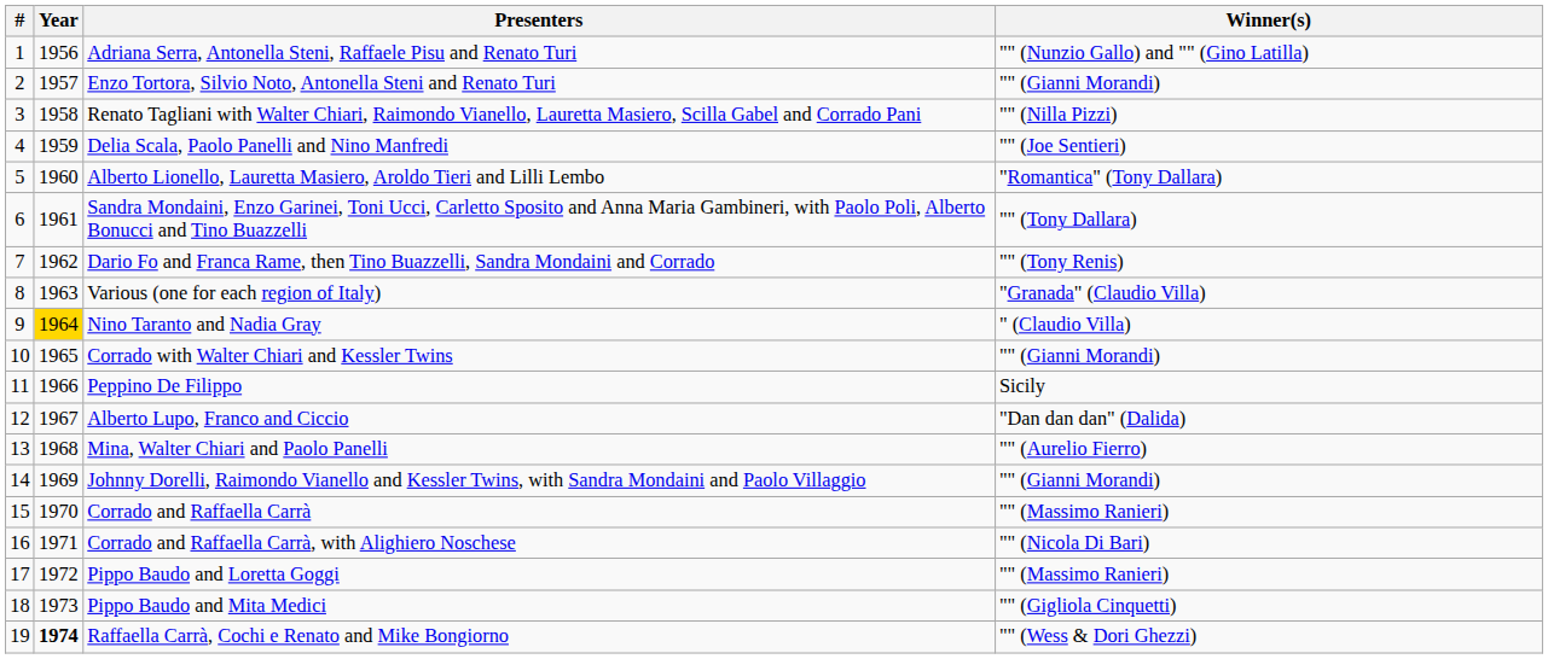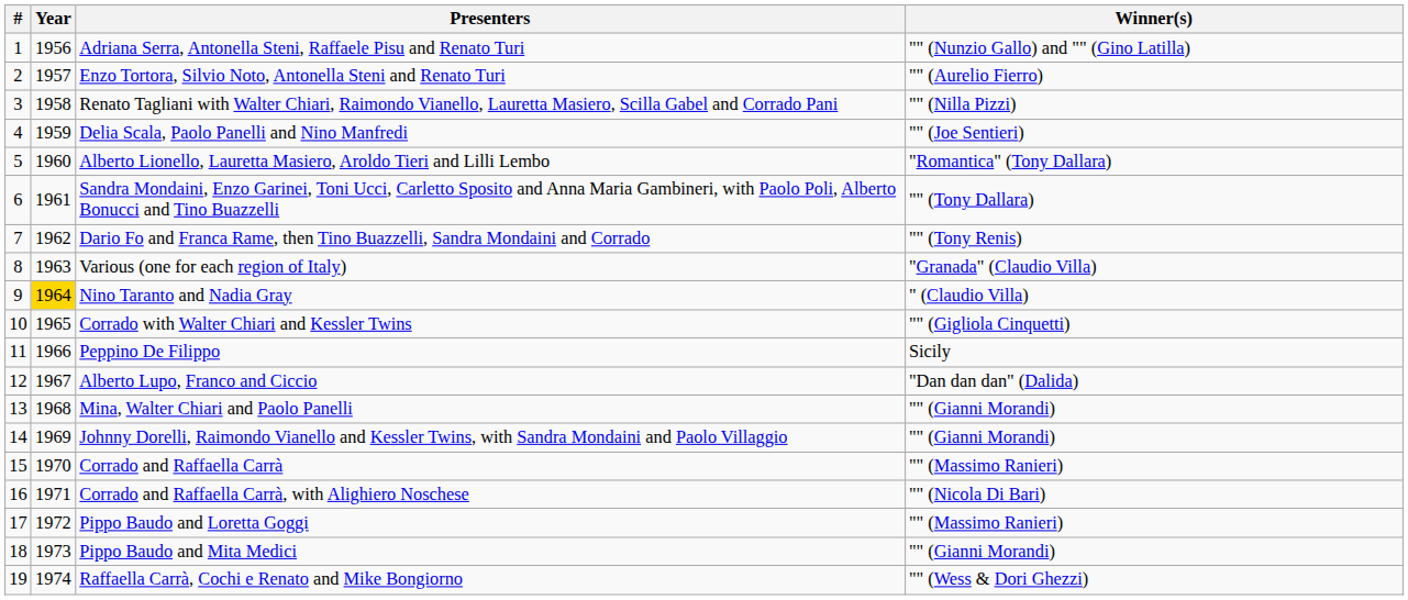 <table class="wikitable sortable">
 <tr>
 <th width="1%">#</th>
 <th width="3%">Year</th>
 <th width="60%">Presenters</th>
 <th width="36%">Winner(s)</th>
 </tr>
 <tr>
 <td style="text-align:center">1</td>
 <td>1956</td>
 <td><a href='#'>Adriana Serra</a>, <a href='#'>Antonella Steni</a>, <a href='#'>Raffaele Pisu</a> and <a href='#'>Renato Turi</a></td>
 <td>"" (<a href='#'>Nunzio Gallo</a>) and "" (<a href='#'>Gino Latilla</a>)</td>
 </tr>
 <tr>
 <td style="text-align:center">2</td>
 <td>1957</td>
 <td><a href='#'>Enzo Tortora</a>, <a href='#'>Silvio Noto</a>, <a href='#'>Antonella Steni</a> and <a href='#'>Renato Turi</a></td>
-<td>"" (<a href='#'>Gianni Morandi</a>)</td>
+<td>"" (<a href='#'>Aurelio Fierro</a>)</td>
 </tr>
 <tr>
 <td style="text-align:center">3</td>
 <td>1958</td>
 <td>Renato Tagliani with <a href='#'>Walter Chiari</a>, <a href='#'>Raimondo Vianello</a>, <a href='#'>Lauretta Masiero</a>, <a href='#'>Scilla Gabel</a> and <a href='#'>Corrado Pani</a></td>
 <td>"" (<a href='#'>Nilla Pizzi</a>)</td>
 </tr>
 <tr>
 <td style="text-align:center">4</td>
 <td>1959</td>
 <td><a href='#'>Delia Scala</a>, <a href='#'>Paolo Panelli</a> and <a href='#'>Nino Manfredi</a></td>
 <td>"" (<a href='#'>Joe Sentieri</a>)</td>
 </tr>
 <tr>
 <td style="text-align:center">5</td>
 <td>1960</td>
 <td><a href='#'>Alberto Lionello</a>, <a href='#'>Lauretta Masiero</a>, <a href='#'>Aroldo Tieri</a> and Lilli Lembo</td>
 <td>"<a href='#'>Romantica</a>" (<a href='#'>Tony Dallara</a>)</td>
 </tr>
 <tr>
 <td style="text-align:center">6</td>
 <td>1961</td>
 <td><a href='#'>Sandra Mondaini</a>, <a href='#'>Enzo Garinei</a>, <a href='#'>Toni Ucci</a>, <a href='#'>Carletto Sposito</a> and Anna Maria Gambineri, with <a href='#'>Paolo Poli</a>, <a href='#'>Alberto Bonucci</a> and <a href='#'>Tino Buazzelli</a></td>
 <td>"" (<a href='#'>Tony Dallara</a>)</td>
 </tr>
 <tr>
 <td style="text-align:center">7</td>
 <td>1962</td>
 <td><a href='#'>Dario Fo</a> and <a href='#'>Franca Rame</a>, then <a href='#'>Tino Buazzelli</a>, <a href='#'>Sandra Mondaini</a> and <a href='#'>Corrado</a></td>
 <td>"" (<a href='#'>Tony Renis</a>)</td>
 </tr>
 <tr>
 <td style="text-align:center">8</td>
 <td>1963</td>
 <td>Various (one for each <a href='#'>region of Italy</a>)</td>
 <td>"<a href='#'>Granada</a>" (<a href='#'>Claudio Villa</a>)</td>
 </tr>
 <tr>
 <td style="text-align:center">9</td>
 <td style="background: gold;">1964</td>
 <td><a href='#'>Nino Taranto</a> and <a href='#'>Nadia Gray</a></td>
 <td>" (<a href='#'>Claudio Villa</a>)</td>
 </tr>
 <tr>
 <td style="text-align:center">10</td>
 <td>1965</td>
 <td><a href='#'>Corrado</a> with <a href='#'>Walter Chiari</a> and <a href='#'>Kessler Twins</a></td>
-<td>"" (<a href='#'>Gianni Morandi</a>)</td>
+<td>"" (<a href='#'>Gigliola Cinquetti</a>)</td>
 </tr>
 <tr>
 <td style="text-align:center">11</td>
 <td>1966</td>
 <td><a href='#'>Peppino De Filippo</a></td>
 <td>Sicily</td>
 </tr>
 <tr>
 <td style="text-align:center">12</td>
 <td>1967</td>
 <td><a href='#'>Alberto Lupo</a>, <a href='#'>Franco and Ciccio</a></td>
 <td>"Dan dan dan" (<a href='#'>Dalida</a>)</td>
 </tr>
 <tr>
 <td style="text-align:center">13</td>
 <td>1968</td>
 <td><a href='#'>Mina</a>, <a href='#'>Walter Chiari</a> and <a href='#'>Paolo Panelli</a></td>
-<td>"" (<a href='#'>Aurelio Fierro</a>)</td>
+<td>"" (<a href='#'>Gianni Morandi</a>)</td>
 </tr>
 <tr>
 <td style="text-align:center">14</td>
 <td>1969</td>
 <td><a href='#'>Johnny Dorelli</a>, <a href='#'>Raimondo Vianello</a> and <a href='#'>Kessler Twins</a>, with <a href='#'>Sandra Mondaini</a> and <a href='#'>Paolo Villaggio</a></td>
 <td>"" (<a href='#'>Gianni Morandi</a>)</td>
 </tr>
 <tr>
 <td style="text-align:center">15</td>
 <td>1970</td>
 <td><a href='#'>Corrado</a> and <a href='#'>Raffaella Carrà</a></td>
 <td>"" (<a href='#'>Massimo Ranieri</a>)</td>
 </tr>
 <tr>
 <td style="text-align:center">16</td>
 <td>1971</td>
 <td><a href='#'>Corrado</a> and <a href='#'>Raffaella Carrà</a>, with <a href='#'>Alighiero Noschese</a></td>
 <td>"" (<a href='#'>Nicola Di Bari</a>)</td>
 </tr>
 <tr>
 <td style="text-align:center">17</td>
 <td>1972</td>
 <td><a href='#'>Pippo Baudo</a> and <a href='#'>Loretta Goggi</a></td>
 <td>"" (<a href='#'>Massimo Ranieri</a>)</td>
 </tr>
 <tr>
 <td style="text-align:center">18</td>
 <td>1973</td>
 <td><a href='#'>Pippo Baudo</a> and <a href='#'>Mita Medici</a></td>
-<td>"" (<a href='#'>Gigliola Cinquetti</a>)</td>
+<td>"" (<a href='#'>Gianni Morandi</a>)</td>
 </tr>
 <tr>
 <td style="text-align:center">19</td>
-<td><strong>1974</strong></td>
+<td>1974</td>
 <td><a href='#'>Raffaella Carrà</a>, <a href='#'>Cochi e Renato</a> and  <a href='#'>Mike Bongiorno</a></td>
 <td>"" (<a href='#'>Wess</a> & <a href='#'>Dori Ghezzi</a>)</td>
 </tr>
 </table>
